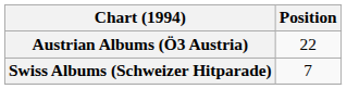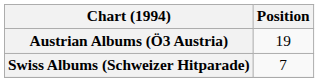 <table class="wikitable sortable plainrowheaders" style="text-align:center">
 <tr>
 <th scope="col">Chart (1994)</th>
 <th scope="col">Position</th>
 </tr>
 <tr>
 <th scope="row">Austrian Albums (Ö3 Austria)</th>
-<td>22</td>
+<td>19</td>
 </tr>
 <tr>
 <th scope="row">Swiss Albums (Schweizer Hitparade)</th>
 <td>7</td>
 </tr>
 <tr>
 </tr>
 </table>
